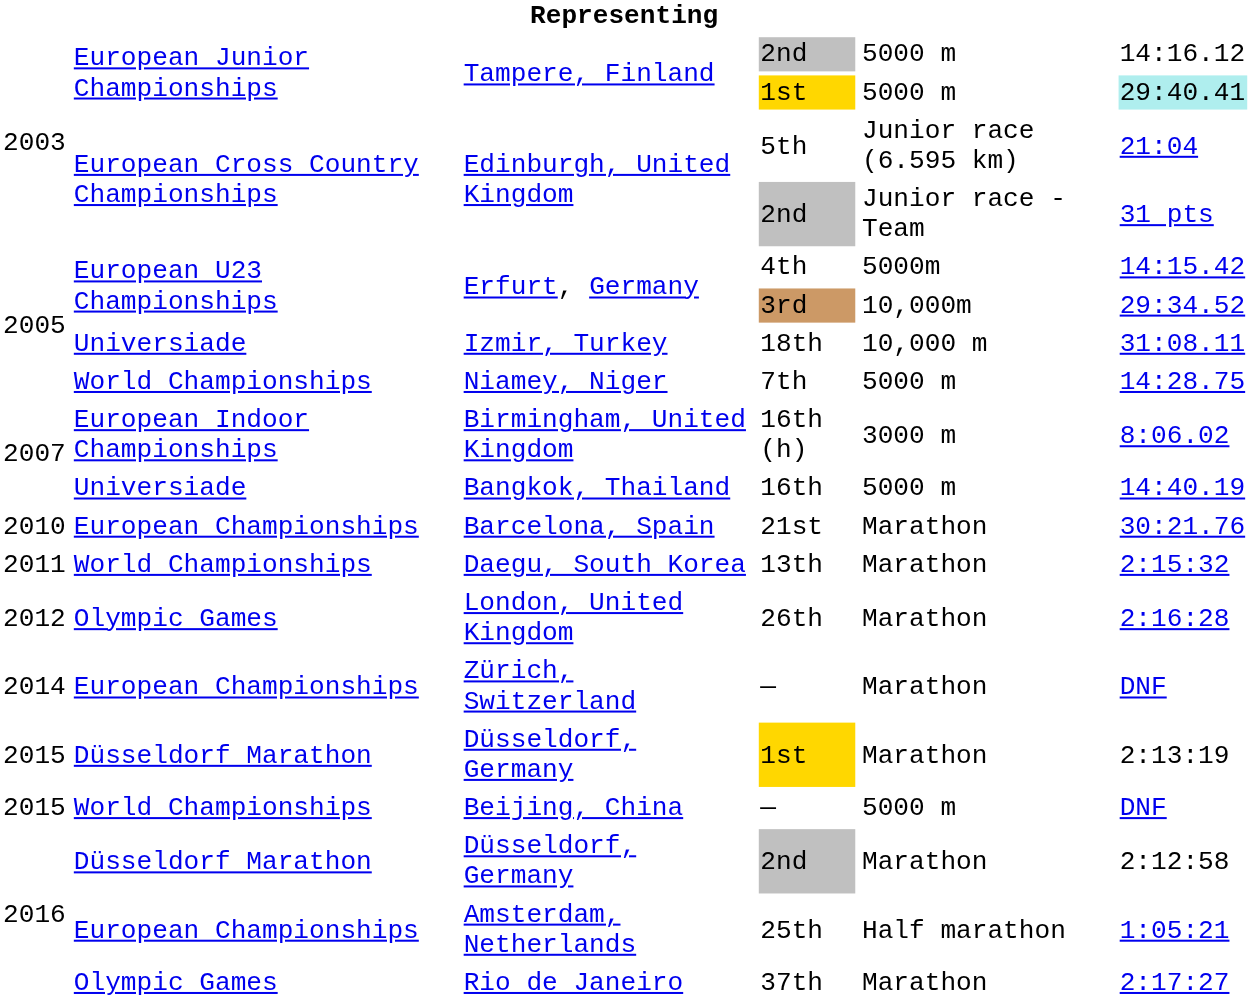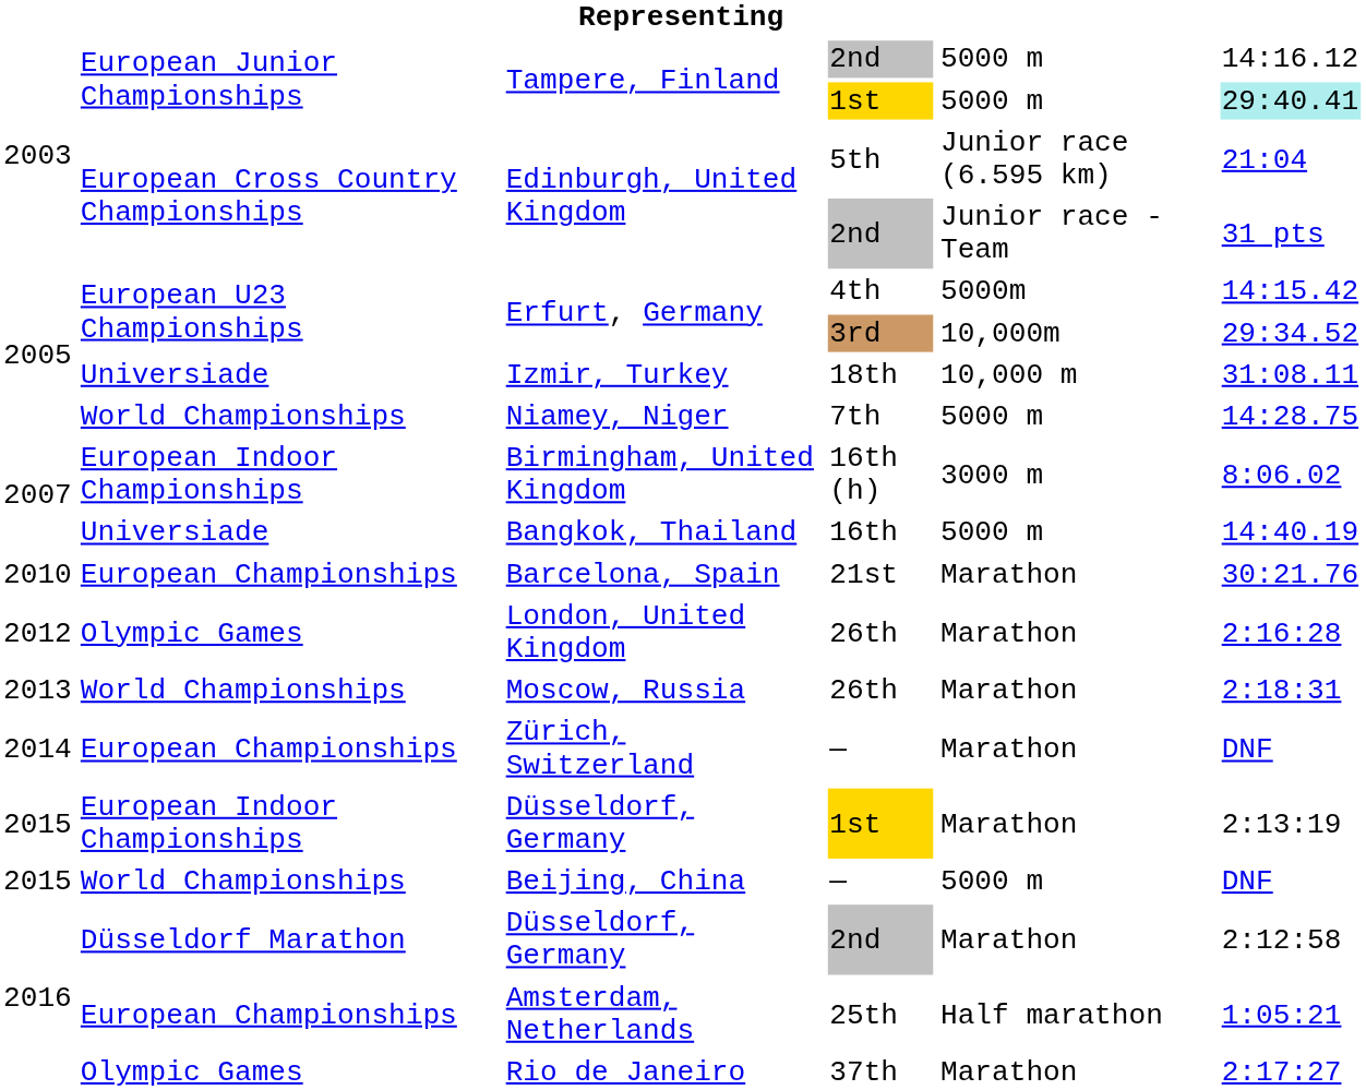 <table>
 <tr>
 <th colspan="6">Representing </th>
 </tr>
 <tr>
 <td rowspan=4>2003</td>
 <td rowspan=2><a href='#'>European Junior Championships</a></td>
 <td rowspan=2><a href='#'>Tampere, Finland</a></td>
 <td bgcolor=silver>2nd</td>
 <td>5000 m</td>
 <td>14:16.12</td>
 </tr>
 <tr>
 <td bgcolor=gold>1st</td>
 <td>5000 m</td>
 <td style="background: paleturquoise;">29:40.41</td>
 </tr>
 <tr>
 <td rowspan=2><a href='#'>European Cross Country Championships</a></td>
 <td rowspan=2><a href='#'>Edinburgh, United Kingdom</a></td>
 <td>5th</td>
 <td>Junior race (6.595 km)</td>
 <td><a href='#'>21:04</a></td>
 </tr>
 <tr>
 <td bgcolor=silver>2nd</td>
 <td>Junior race - Team</td>
 <td><a href='#'>31 pts</a></td>
 </tr>
 <tr>
 <td rowspan=4>2005</td>
 <td rowspan=2><a href='#'>European U23 Championships</a></td>
 <td rowspan=2><a href='#'>Erfurt</a>, <a href='#'>Germany</a></td>
 <td>4th</td>
 <td>5000m</td>
 <td><a href='#'>14:15.42</a></td>
 </tr>
 <tr>
 <td bgcolor="cc9966">3rd</td>
 <td>10,000m</td>
 <td><a href='#'>29:34.52</a></td>
 </tr>
 <tr>
 <td><a href='#'>Universiade</a></td>
 <td><a href='#'>Izmir, Turkey</a></td>
 <td>18th</td>
 <td>10,000 m</td>
 <td><a href='#'>31:08.11</a></td>
 </tr>
 <tr>
 <td><a href='#'>World Championships</a></td>
 <td><a href='#'>Niamey, Niger</a></td>
 <td>7th</td>
 <td>5000 m</td>
 <td><a href='#'>14:28.75</a></td>
 </tr>
 <tr>
 <td rowspan=2>2007</td>
 <td><a href='#'>European Indoor Championships</a></td>
 <td><a href='#'>Birmingham, United Kingdom</a></td>
 <td>16th (h)</td>
 <td>3000 m</td>
 <td><a href='#'>8:06.02</a></td>
 </tr>
 <tr>
 <td><a href='#'>Universiade</a></td>
 <td><a href='#'>Bangkok, Thailand</a></td>
 <td>16th</td>
 <td>5000 m</td>
 <td><a href='#'>14:40.19</a></td>
 </tr>
 <tr>
 <td>2010</td>
 <td><a href='#'>European Championships</a></td>
 <td><a href='#'>Barcelona, Spain</a></td>
 <td>21st</td>
 <td>Marathon</td>
 <td><a href='#'>30:21.76</a></td>
 </tr>
 <tr>
-<td>2011</td>
-<td><a href='#'>World Championships</a></td>
-<td><a href='#'>Daegu, South Korea</a></td>
-<td>13th</td>
-<td>Marathon</td>
-<td><a href='#'>2:15:32</a></td>
-</tr>
-<tr>
 <td>2012</td>
 <td><a href='#'>Olympic Games</a></td>
 <td><a href='#'>London, United Kingdom</a></td>
 <td>26th</td>
 <td>Marathon</td>
 <td><a href='#'>2:16:28</a></td>
+</tr>
+<tr>
+<td>2013</td>
+<td><a href='#'>World Championships</a></td>
+<td><a href='#'>Moscow, Russia</a></td>
+<td>26th</td>
+<td>Marathon</td>
+<td><a href='#'>2:18:31</a></td>
 </tr>
 <tr>
 <td>2014</td>
 <td><a href='#'>European Championships</a></td>
 <td><a href='#'>Zürich, Switzerland</a></td>
 <td>—</td>
 <td>Marathon</td>
 <td><a href='#'>DNF</a></td>
 </tr>
 <tr>
 <td>2015</td>
-<td><a href='#'>Düsseldorf Marathon</a></td>
+<td><a href='#'>European Indoor Championships</a></td>
 <td><a href='#'>Düsseldorf, Germany</a></td>
 <td bgcolor=gold>1st</td>
 <td>Marathon</td>
 <td>2:13:19</td>
 </tr>
 <tr>
 <td>2015</td>
 <td><a href='#'>World Championships</a></td>
 <td><a href='#'>Beijing, China</a></td>
 <td>—</td>
 <td>5000 m</td>
 <td><a href='#'>DNF</a></td>
 </tr>
 <tr>
 <td rowspan=3>2016</td>
 <td><a href='#'>Düsseldorf Marathon</a></td>
 <td><a href='#'>Düsseldorf, Germany</a></td>
 <td bgcolor=silver>2nd</td>
 <td>Marathon</td>
 <td>2:12:58</td>
 </tr>
 <tr>
 <td><a href='#'>European Championships</a></td>
 <td><a href='#'>Amsterdam, Netherlands</a></td>
 <td>25th</td>
 <td>Half marathon</td>
 <td><a href='#'>1:05:21</a></td>
 </tr>
 <tr>
 <td><a href='#'>Olympic Games</a></td>
 <td><a href='#'>Rio de Janeiro</a></td>
 <td>37th</td>
 <td>Marathon</td>
 <td><a href='#'>2:17:27</a></td>
 </tr>
 </table>
